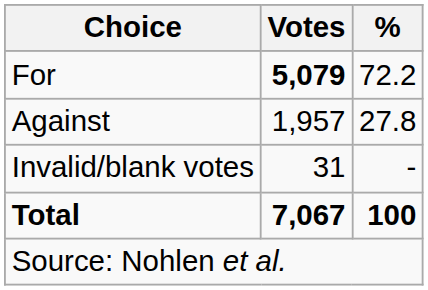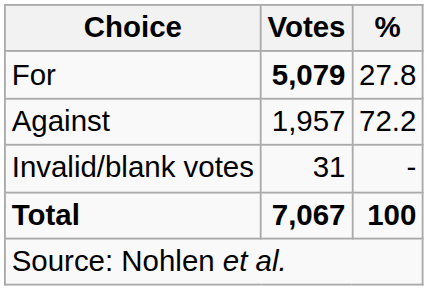 <table class=wikitable style=text-align:right>
 <tr>
 <th>Choice</th>
 <th>Votes</th>
 <th>%</th>
 </tr>
 <tr>
 <td align=left>For</td>
 <td><strong>5,079</strong></td>
-<td>72.2</td>
+<td>27.8</td>
 </tr>
 <tr>
 <td align=left>Against</td>
 <td>1,957</td>
-<td>27.8</td>
+<td>72.2</td>
 </tr>
 <tr>
 <td align=left>Invalid/blank votes</td>
 <td>31</td>
 <td>-</td>
 </tr>
 <tr>
 <td align=left><strong>Total</strong></td>
 <td><strong>7,067</strong></td>
 <td><strong>100</strong></td>
 </tr>
 <tr>
 <td colspan=3 align=left>Source: Nohlen <em>et al.</em></td>
 </tr>
 </table>
